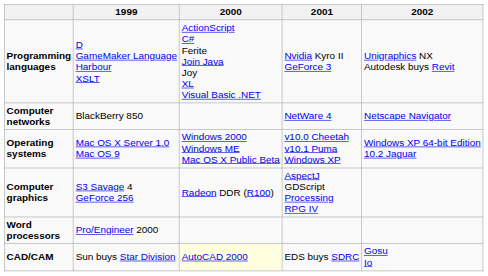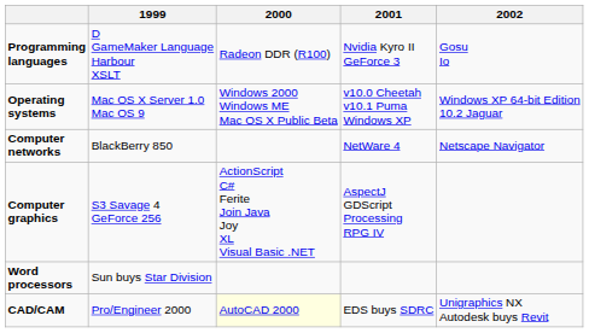 <table class="wikitable">
 <tr>
 <th></th>
 <th>1999</th>
 <th>2000</th>
 <th>2001</th>
 <th>2002</th>
 </tr>
 <tr>
 <td><strong>Programming<br>languages</strong></td>
 <td><a href='#'>D</a><br><a href='#'>GameMaker Language</a><br><a href='#'>Harbour</a><br><a href='#'>XSLT</a></td>
-<td><a href='#'>ActionScript</a><br><a href='#'>C#</a><br>Ferite<br><a href='#'>Join Java</a><br>Joy<br><a href='#'>XL</a><br><a href='#'>Visual Basic .NET</a></td>
+<td><a href='#'>Radeon</a> DDR (<a href='#'>R100</a>)</td>
 <td><a href='#'>Nvidia</a> Kyro II<br><a href='#'>GeForce 3</a></td>
-<td><a href='#'>Unigraphics</a> NX<br>Autodesk buys <a href='#'>Revit</a></td>
+<td><a href='#'>Gosu</a><br><a href='#'>Io</a></td>
+</tr>
+<tr>
+<td><strong>Operating<br>systems</strong></td>
+<td><a href='#'>Mac OS X Server 1.0</a><br> <a href='#'>Mac OS 9</a></td>
+<td><a href='#'>Windows 2000</a><br> <a href='#'>Windows ME</a><br> <a href='#'>Mac OS X Public Beta</a></td>
+<td><a href='#'>v10.0 Cheetah</a><br> <a href='#'>v10.1 Puma</a><br> <a href='#'>Windows XP</a></td>
+<td><a href='#'>Windows XP 64-bit Edition</a><br><a href='#'>10.2 Jaguar</a></td>
 </tr>
 <tr>
 <td><strong>Computer<br>networks</strong></td>
 <td>BlackBerry 850</td>
 <td></td>
 <td><a href='#'>NetWare 4</a></td>
 <td><a href='#'>Netscape Navigator</a></td>
 </tr>
 <tr>
-<td><strong>Operating<br>systems</strong></td>
-<td><a href='#'>Mac OS X Server 1.0</a><br> <a href='#'>Mac OS 9</a></td>
-<td><a href='#'>Windows 2000</a><br> <a href='#'>Windows ME</a><br> <a href='#'>Mac OS X Public Beta</a></td>
-<td><a href='#'>v10.0 Cheetah</a><br> <a href='#'>v10.1 Puma</a><br> <a href='#'>Windows XP</a></td>
-<td><a href='#'>Windows XP 64-bit Edition</a><br><a href='#'>10.2 Jaguar</a></td>
-</tr>
-<tr>
 <td><strong>Computer<br>graphics</strong></td>
 <td><a href='#'>S3 Savage</a> 4<br> <a href='#'>GeForce 256</a></td>
-<td><a href='#'>Radeon</a> DDR (<a href='#'>R100</a>)</td>
+<td><a href='#'>ActionScript</a><br><a href='#'>C#</a><br>Ferite<br><a href='#'>Join Java</a><br>Joy<br><a href='#'>XL</a><br><a href='#'>Visual Basic .NET</a></td>
 <td><a href='#'>AspectJ</a><br>GDScript <br><a href='#'>Processing</a><br><a href='#'>RPG IV</a></td>
 <td></td>
 </tr>
 <tr>
 <td><strong>Word<br>processors</strong></td>
-<td><a href='#'>Pro/Engineer</a> 2000</td>
+<td>Sun buys <a href='#'>Star Division</a></td>
 <td></td>
 <td></td>
 <td></td>
 </tr>
 <tr>
 <td><strong>CAD/CAM</strong></td>
-<td>Sun buys <a href='#'>Star Division</a></td>
+<td><a href='#'>Pro/Engineer</a> 2000</td>
 <td style="background: lightyellow;"><a href='#'>AutoCAD 2000</a></td>
 <td>EDS buys <a href='#'>SDRC</a></td>
-<td><a href='#'>Gosu</a><br><a href='#'>Io</a></td>
+<td><a href='#'>Unigraphics</a> NX<br>Autodesk buys <a href='#'>Revit</a></td>
 </tr>
 </table>
